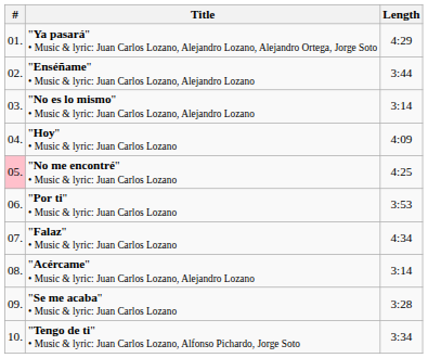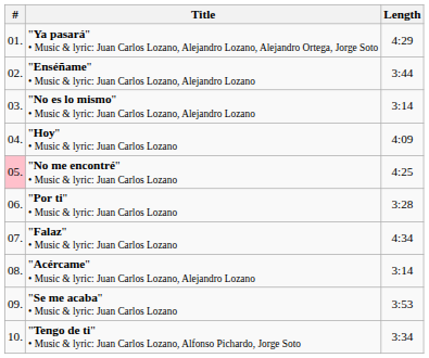 <table class="wikitable">
 <tr>
 <th>#</th>
 <th>Title</th>
 <th>Length</th>
 </tr>
 <tr>
 <td>01.</td>
 <td align="left">"<strong>Ya pasará</strong>"<br><small>• Music & lyric: Juan Carlos Lozano, Alejandro Lozano, Alejandro Ortega, Jorge Soto</small></td>
 <td align="center">4:29</td>
 </tr>
 <tr>
 <td>02.</td>
 <td align="left">"<strong>Enséñame</strong>"<br><small>• Music & lyric: Juan Carlos Lozano, Alejandro Lozano</small></td>
 <td align="center">3:44</td>
 </tr>
 <tr>
 <td>03.</td>
 <td align="left">"<strong>No es lo mismo</strong>"<br><small>• Music & lyric: Juan Carlos Lozano, Alejandro Lozano</small></td>
 <td align="center">3:14</td>
 </tr>
 <tr>
 <td>04.</td>
 <td align="left">"<strong>Hoy</strong>"<br><small>• Music & lyric: Juan Carlos Lozano</small></td>
 <td align="center">4:09</td>
 </tr>
 <tr>
 <td style="background: pink;">05.</td>
 <td align="left">"<strong>No me encontré</strong>"<br><small>• Music & lyric: Juan Carlos Lozano</small></td>
 <td align="center">4:25</td>
 </tr>
 <tr>
 <td>06.</td>
 <td align="left">"<strong>Por ti</strong>"<br><small>• Music & lyric: Juan Carlos Lozano</small></td>
-<td align="center">3:53</td>
+<td align="center">3:28</td>
 </tr>
 <tr>
 <td>07.</td>
 <td align="left">"<strong>Falaz</strong>"<br><small>• Music & lyric: Juan Carlos Lozano</small></td>
 <td align="center">4:34</td>
 </tr>
 <tr>
 <td>08.</td>
 <td align="left">"<strong>Acércame</strong>"<br><small>• Music & lyric: Juan Carlos Lozano, Alejandro Lozano</small></td>
 <td align="center">3:14</td>
 </tr>
 <tr>
 <td>09.</td>
 <td align="left">"<strong>Se me acaba</strong>"<br><small>• Music & lyric: Juan Carlos Lozano</small></td>
-<td align="center">3:28</td>
+<td align="center">3:53</td>
 </tr>
 <tr>
 <td>10.</td>
 <td align="left">"<strong>Tengo de ti</strong>"<br><small>• Music & lyric: Juan Carlos Lozano, Alfonso Pichardo, Jorge Soto</small></td>
 <td align="center">3:34</td>
 </tr>
 </table>
